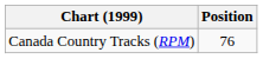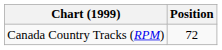 <table class="wikitable sortable">
 <tr>
 <th scope="col">Chart (1999)</th>
 <th scope="col">Position</th>
 </tr>
 <tr>
 <td>Canada Country Tracks (<em><a href='#'>RPM</a></em>)</td>
-<td align="center">76</td>
+<td align="center">72</td>
 </tr>
 </table>
